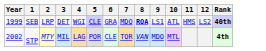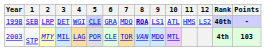 <table class="wikitable" style="text-align:center; font-size:85%">
 <tr>
 <th>Year</th>
 <th>1</th>
 <th>2</th>
 <th>3</th>
 <th>4</th>
 <th>5</th>
 <th>6</th>
 <th>7</th>
 <th>8</th>
 <th>9</th>
 <th>10</th>
 <th>11</th>
 <th>12</th>
 <th>Rank</th>
+<th>Points</th>
 </tr>
 <tr>
-<td><a href='#'>1999</a></td>
+<td><a href='#'>1998</a></td>
 <td><a href='#'>SEB</a></td>
 <td><a href='#'>LRP</a></td>
 <td><a href='#'>DET</a></td>
 <td><a href='#'>WGI</a></td>
 <td style="background:#CFCFFF;"><a href='#'>CLE</a><br></td>
 <td><a href='#'>GRA</a></td>
-<td style="background: lavender;"><a href='#'>MDO</a></td>
+<td><a href='#'>MDO</a></td>
 <td><strong><a href='#'>ROA</a></strong></td>
 <td><a href='#'>LS1</a></td>
 <td><a href='#'>ATL</a></td>
 <td><a href='#'>HMS</a></td>
 <td><a href='#'>LS2</a></td>
 <td style="background:#CFCFFF;"><strong>40th</strong></td>
+<td style="background:#CFCFFF;"><strong>-</strong></td>
 </tr>
 <tr>
-<td><a href='#'>2002</a></td>
+<td><a href='#'>2003</a></td>
 <td><br> <a href='#'>STP</a></td>
 <td style="background:#FFFFBF;"><em><a href='#'>MTY</a></em><br></td>
 <td style="background:#CFEAFF;"><a href='#'>MIL</a><br></td>
 <td style="background:#FFDF9F;"><a href='#'>LAG</a><br></td>
 <td style="background:#DFDFDF;"><a href='#'>POR</a><br></td>
 <td style="background:#DFFFDF;"><a href='#'>CLE</a><br></td>
 <td style="background:#FFDF9F;"><a href='#'>TOR</a><br></td>
 <td style="background:#CFEAFF;"><em><a href='#'>VAN</a></em><br></td>
 <td style="background:#CFEAFF;"><a href='#'>MDO</a><br></td>
 <td style="background:#EFCFFF;"><a href='#'>MTL</a><br></td>
 <th></th>
 <th></th>
 <td style="background:#DFFFDF;"><strong>4th</strong></td>
+<td style="background:#DFFFDF;"><strong>103</strong></td>
 </tr>
 </table>
